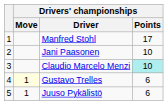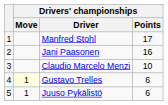 <table class="wikitable" style="font-size:85%;">
 <tr>
 <th rowspan="2"></th>
 <th colspan="3">Drivers' championships</th>
 </tr>
 <tr>
 <th>Move</th>
 <th>Driver</th>
 <th>Points</th>
 </tr>
 <tr>
 <td align="center">1</td>
 <td align="center"></td>
 <td> <a href='#'>Manfred Stohl</a></td>
 <td align="center">17</td>
 </tr>
 <tr>
 <td align="center">2</td>
 <td align="center"></td>
 <td> <a href='#'>Jani Paasonen</a></td>
-<td align="center">10</td>
+<td align="center">16</td>
 </tr>
 <tr>
 <td align="center">3</td>
 <td align="center"></td>
 <td> <a href='#'>Claudio Marcelo Menzi</a></td>
-<td align="center" style="background: paleturquoise;">10</td>
+<td align="center">10</td>
 </tr>
 <tr>
 <td align="center">4</td>
 <td align="center" style="background: lightyellow;"> 1</td>
 <td> <a href='#'>Gustavo Trelles</a></td>
 <td align="center">6</td>
 </tr>
 <tr>
 <td align="center">5</td>
 <td align="center"> 1</td>
 <td> <a href='#'>Juuso Pykälistö</a></td>
 <td align="center">6</td>
 </tr>
 </table>
